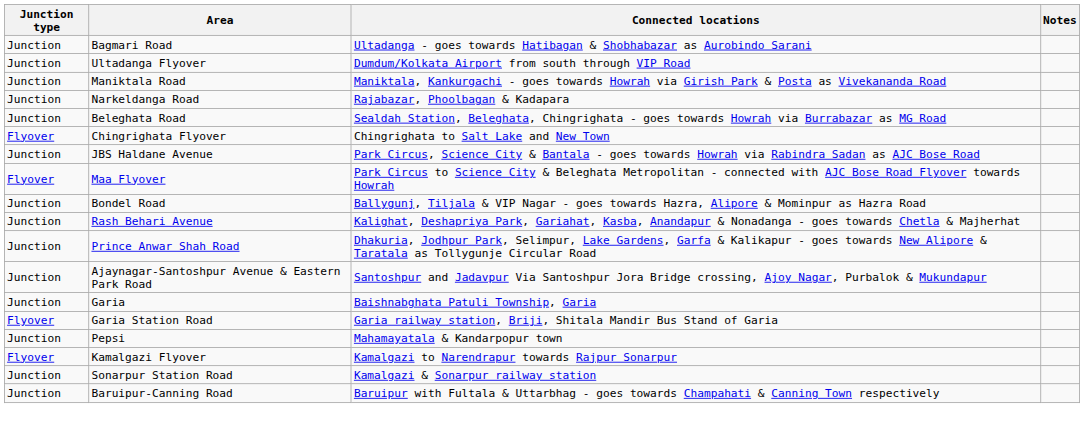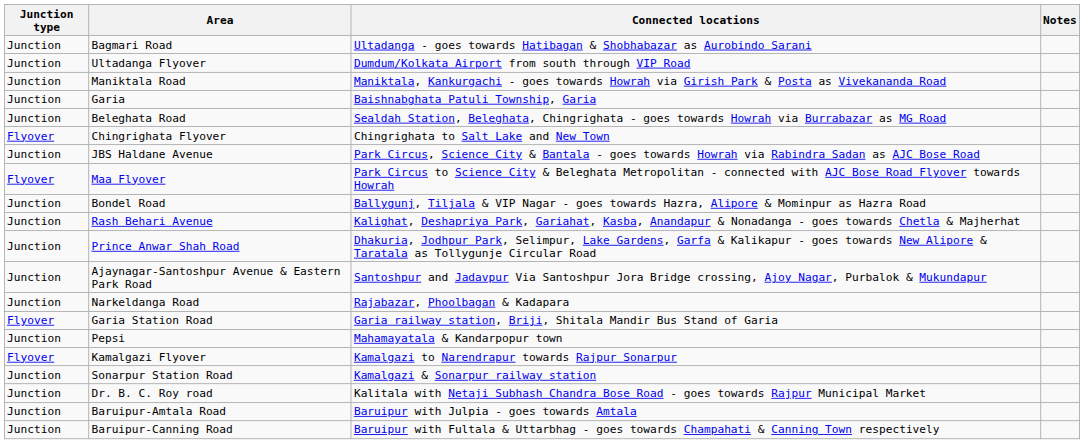 <table class="wikitable sortable">
 <tr>
 <th>Junction type</th>
 <th>Area</th>
 <th>Connected locations</th>
 <th>Notes</th>
 </tr>
 <tr>
 <td>Junction</td>
 <td>Bagmari Road</td>
 <td><a href='#'>Ultadanga</a> - goes towards <a href='#'>Hatibagan</a> & <a href='#'>Shobhabazar</a> as <a href='#'>Aurobindo Sarani</a></td>
 <td></td>
 </tr>
 <tr>
 <td>Junction</td>
 <td>Ultadanga Flyover</td>
 <td><a href='#'>Dumdum/Kolkata Airport</a> from south through <a href='#'>VIP Road</a></td>
 <td></td>
 </tr>
 <tr>
 <td>Junction</td>
 <td>Maniktala Road</td>
 <td><a href='#'>Maniktala</a>, <a href='#'>Kankurgachi</a> - goes towards <a href='#'>Howrah</a> via <a href='#'>Girish Park</a> & <a href='#'>Posta</a> as <a href='#'>Vivekananda Road</a></td>
 <td></td>
 </tr>
 <tr>
 <td>Junction</td>
-<td>Narkeldanga Road</td>
-<td><a href='#'>Rajabazar</a>, <a href='#'>Phoolbagan</a> & Kadapara</td>
+<td>Garia</td>
+<td><a href='#'>Baishnabghata Patuli Township</a>, <a href='#'>Garia</a></td>
 <td></td>
 </tr>
 <tr>
 <td>Junction</td>
 <td>Beleghata Road</td>
 <td><a href='#'>Sealdah Station</a>, <a href='#'>Beleghata</a>, Chingrighata - goes towards <a href='#'>Howrah</a> via <a href='#'>Burrabazar</a> as <a href='#'>MG Road</a></td>
 <td></td>
 </tr>
 <tr>
 <td><a href='#'>Flyover</a></td>
 <td>Chingrighata Flyover</td>
 <td>Chingrighata to <a href='#'>Salt Lake</a> and <a href='#'>New Town</a></td>
 <td></td>
 </tr>
 <tr>
 <td>Junction</td>
 <td>JBS Haldane Avenue</td>
 <td><a href='#'>Park Circus</a>, <a href='#'>Science City</a> & <a href='#'>Bantala</a> - goes towards <a href='#'>Howrah</a> via <a href='#'>Rabindra Sadan</a>  as <a href='#'>AJC Bose Road</a></td>
 <td></td>
 </tr>
 <tr>
 <td><a href='#'>Flyover</a></td>
 <td><a href='#'>Maa Flyover</a></td>
 <td><a href='#'>Park Circus</a> to <a href='#'>Science City</a> & Beleghata Metropolitan - connected with <a href='#'>AJC Bose Road Flyover</a> towards <a href='#'>Howrah</a></td>
 <td></td>
 </tr>
 <tr>
 <td>Junction</td>
 <td>Bondel Road</td>
 <td><a href='#'>Ballygunj</a>, <a href='#'>Tiljala</a> & VIP Nagar - goes towards Hazra, <a href='#'>Alipore</a> & Mominpur as Hazra Road</td>
 <td></td>
 </tr>
 <tr>
 <td>Junction</td>
 <td><a href='#'>Rash Behari Avenue</a></td>
 <td><a href='#'>Kalighat</a>, <a href='#'>Deshapriya Park</a>, <a href='#'>Gariahat</a>, <a href='#'>Kasba</a>, <a href='#'>Anandapur</a> & Nonadanga - goes towards <a href='#'>Chetla</a> & Majherhat</td>
 <td></td>
 </tr>
 <tr>
 <td>Junction</td>
 <td><a href='#'>Prince Anwar Shah Road</a></td>
 <td><a href='#'>Dhakuria</a>, <a href='#'>Jodhpur Park</a>, Selimpur, <a href='#'>Lake Gardens</a>, <a href='#'>Garfa</a> & Kalikapur - goes towards <a href='#'>New Alipore</a> & <a href='#'>Taratala</a> as Tollygunje Circular Road</td>
 <td></td>
 </tr>
 <tr>
 <td>Junction</td>
 <td>Ajaynagar-Santoshpur Avenue & Eastern Park Road</td>
 <td><a href='#'>Santoshpur</a> and <a href='#'>Jadavpur</a> Via Santoshpur Jora Bridge crossing, <a href='#'>Ajoy Nagar</a>, Purbalok & <a href='#'>Mukundapur</a></td>
 <td></td>
 </tr>
 <tr>
 <td>Junction</td>
-<td>Garia</td>
-<td><a href='#'>Baishnabghata Patuli Township</a>, <a href='#'>Garia</a></td>
+<td>Narkeldanga Road</td>
+<td><a href='#'>Rajabazar</a>, <a href='#'>Phoolbagan</a> & Kadapara</td>
 <td></td>
 </tr>
 <tr>
 <td><a href='#'>Flyover</a></td>
 <td>Garia Station Road</td>
 <td><a href='#'>Garia railway station</a>, <a href='#'>Briji</a>, Shitala Mandir Bus Stand of Garia</td>
 <td></td>
 </tr>
 <tr>
 <td>Junction</td>
 <td>Pepsi</td>
 <td><a href='#'>Mahamayatala</a> & Kandarpopur town</td>
 <td></td>
 </tr>
 <tr>
 <td><a href='#'>Flyover</a></td>
 <td>Kamalgazi Flyover</td>
 <td><a href='#'>Kamalgazi</a> to <a href='#'>Narendrapur</a> towards <a href='#'>Rajpur Sonarpur</a></td>
 <td></td>
 </tr>
 <tr>
 <td>Junction</td>
 <td>Sonarpur Station Road</td>
 <td><a href='#'>Kamalgazi</a> & <a href='#'>Sonarpur railway station</a></td>
 <td></td>
 </tr>
 <tr>
 <td>Junction</td>
+<td>Dr. B. C. Roy road</td>
+<td>Kalitala with <a href='#'>Netaji Subhash Chandra Bose Road</a> - goes towards <a href='#'>Rajpur</a> Municipal Market</td>
+<td></td>
+</tr>
+<tr>
+<td>Junction</td>
+<td>Baruipur-Amtala Road</td>
+<td><a href='#'>Baruipur</a> with Julpia - goes towards <a href='#'>Amtala</a></td>
+<td></td>
+</tr>
+<tr>
+<td>Junction</td>
 <td>Baruipur-Canning Road</td>
 <td><a href='#'>Baruipur</a> with Fultala & Uttarbhag - goes towards <a href='#'>Champahati</a> & <a href='#'>Canning Town</a> respectively</td>
 <td></td>
 </tr>
 </table>
